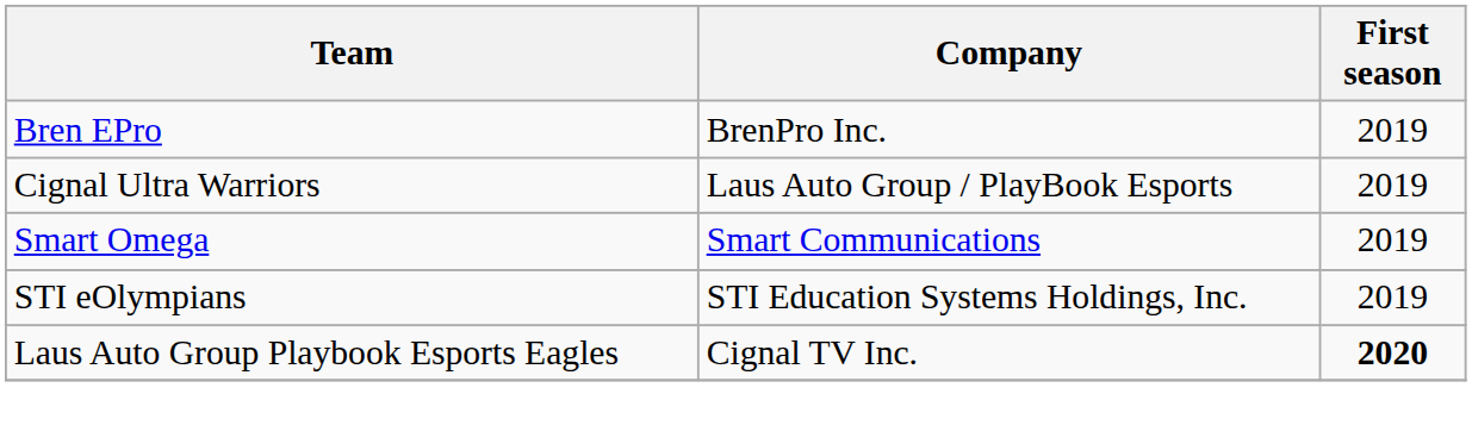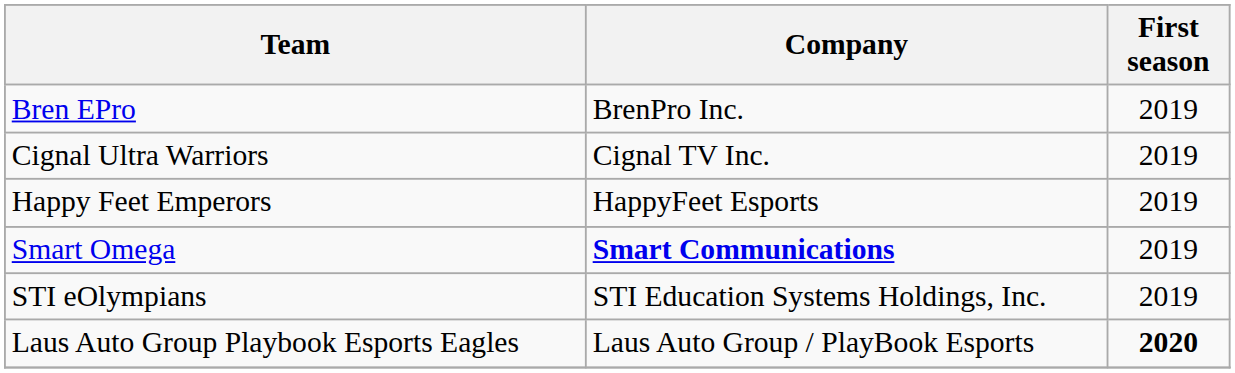 <table class="wikitable sortable" style="text-align:left;" width=75%>
 <tr>
 <th>Team</th>
 <th>Company</th>
 <th width=10%>First season</th>
 </tr>
 <tr>
 <td><a href='#'>Bren EPro</a></td>
 <td>BrenPro Inc.</td>
 <td align=center>2019</td>
 </tr>
 <tr>
 <td>Cignal Ultra Warriors</td>
-<td>Laus Auto Group / PlayBook Esports</td>
+<td>Cignal TV Inc.</td>
+<td align=center>2019</td>
+</tr>
+<tr>
+<td>Happy Feet Emperors</td>
+<td>HappyFeet Esports</td>
 <td align=center>2019</td>
 </tr>
 <tr>
 <td><a href='#'>Smart Omega</a></td>
-<td><a href='#'>Smart Communications</a></td>
+<td><strong><a href='#'>Smart Communications</a></strong></td>
 <td align=center>2019</td>
 </tr>
 <tr>
 <td>STI eOlympians</td>
 <td>STI Education Systems Holdings, Inc.</td>
 <td align=center>2019</td>
 </tr>
 <tr>
 <td>Laus Auto Group Playbook Esports Eagles</td>
-<td>Cignal TV Inc.</td>
+<td>Laus Auto Group / PlayBook Esports</td>
 <td align=center><strong>2020</strong></td>
 </tr>
 <tr>
 </tr>
 </table>
